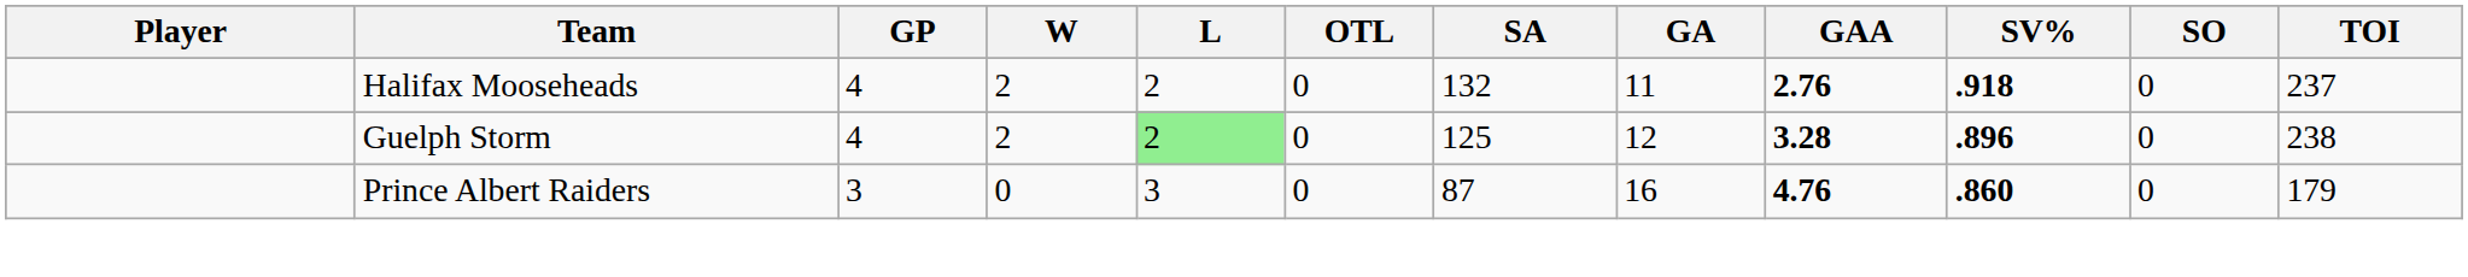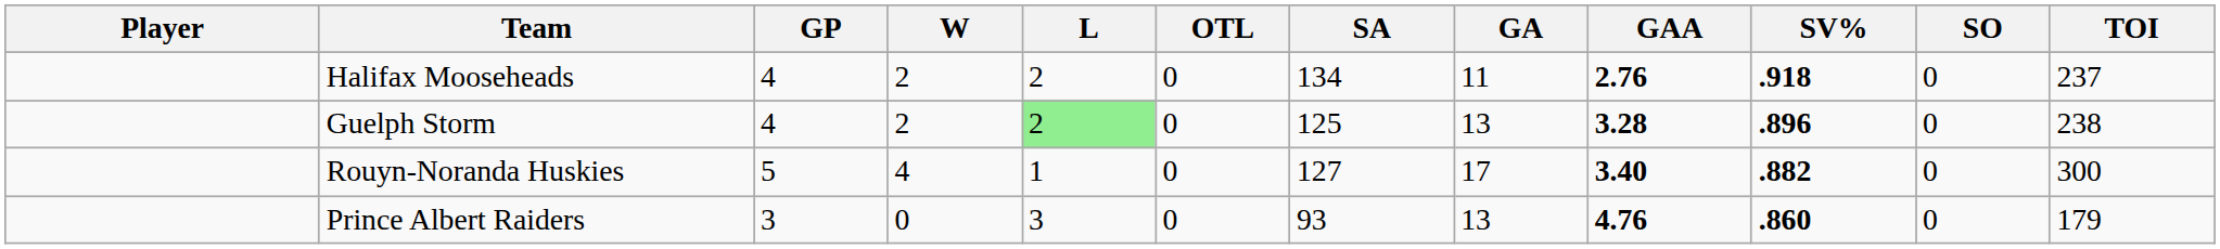 <table class="wikitable sortable">
 <tr>
 <th style="width:10em">Player</th>
 <th style="width:14em">Team</th>
 <th style="width:4em">GP</th>
 <th style="width:4em">W</th>
 <th style="width:4em">L</th>
 <th style="width:4em">OTL</th>
 <th style="width:5em">SA</th>
 <th style="width:4em">GA</th>
 <th style="width:5em">GAA</th>
 <th style="width:5em">SV%</th>
 <th style="width:4em">SO</th>
 <th style="width:5em">TOI</th>
 </tr>
 <tr>
 <td></td>
 <td>Halifax Mooseheads</td>
 <td>4</td>
 <td>2</td>
 <td>2</td>
 <td>0</td>
-<td>132</td>
+<td>134</td>
 <td>11</td>
 <td><strong>2.76</strong></td>
 <td><strong>.918</strong></td>
 <td>0</td>
 <td>237</td>
 </tr>
 <tr>
 <td></td>
 <td>Guelph Storm</td>
 <td>4</td>
 <td>2</td>
 <td style="background: lightgreen;">2</td>
 <td>0</td>
 <td>125</td>
-<td>12</td>
+<td>13</td>
 <td><strong>3.28</strong></td>
 <td><strong>.896</strong></td>
 <td>0</td>
 <td>238</td>
+</tr>
+<tr>
+<td></td>
+<td>Rouyn-Noranda Huskies</td>
+<td>5</td>
+<td>4</td>
+<td>1</td>
+<td>0</td>
+<td>127</td>
+<td>17</td>
+<td><strong>3.40</strong></td>
+<td><strong>.882</strong></td>
+<td>0</td>
+<td>300</td>
 </tr>
 <tr>
 <td></td>
 <td>Prince Albert Raiders</td>
 <td>3</td>
 <td>0</td>
 <td>3</td>
 <td>0</td>
-<td>87</td>
-<td>16</td>
+<td>93</td>
+<td>13</td>
 <td><strong>4.76</strong></td>
 <td><strong>.860</strong></td>
 <td>0</td>
 <td>179</td>
 </tr>
 </table>
